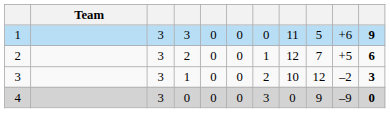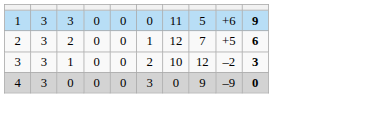 <table class="wikitable" style="text-align: center; font-size: 97%;">
 <tr>
 <th width="25"></th>
-<th width="135">Team</th>
 <th width="25"></th>
 <th width="25"></th>
 <th width="25"></th>
 <th width="25"></th>
 <th width="25"></th>
 <th width="25"></th>
 <th width="25"></th>
 <th width="25"></th>
 <th width="25"></th>
 </tr>
 <tr style="background-color: #b8def6;">
 <td>1</td>
-<td align=left></td>
 <td>3</td>
 <td>3</td>
 <td>0</td>
 <td>0</td>
 <td>0</td>
 <td>11</td>
 <td>5</td>
 <td>+6</td>
 <td><strong>9</strong></td>
 </tr>
 <tr>
 <td>2</td>
-<td align=left></td>
 <td>3</td>
 <td>2</td>
 <td>0</td>
 <td>0</td>
 <td>1</td>
 <td>12</td>
 <td>7</td>
 <td>+5</td>
 <td><strong>6</strong></td>
 </tr>
 <tr>
 <td>3</td>
-<td align=left></td>
 <td>3</td>
 <td>1</td>
 <td>0</td>
 <td>0</td>
 <td>2</td>
 <td>10</td>
 <td>12</td>
 <td>–2</td>
 <td><strong>3</strong></td>
 </tr>
 <tr style="background-color: lightgrey;">
 <td>4</td>
-<td align=left></td>
 <td>3</td>
 <td>0</td>
 <td>0</td>
 <td>0</td>
 <td>3</td>
 <td>0</td>
 <td>9</td>
 <td>–9</td>
 <td><strong>0</strong></td>
 </tr>
 </table>
